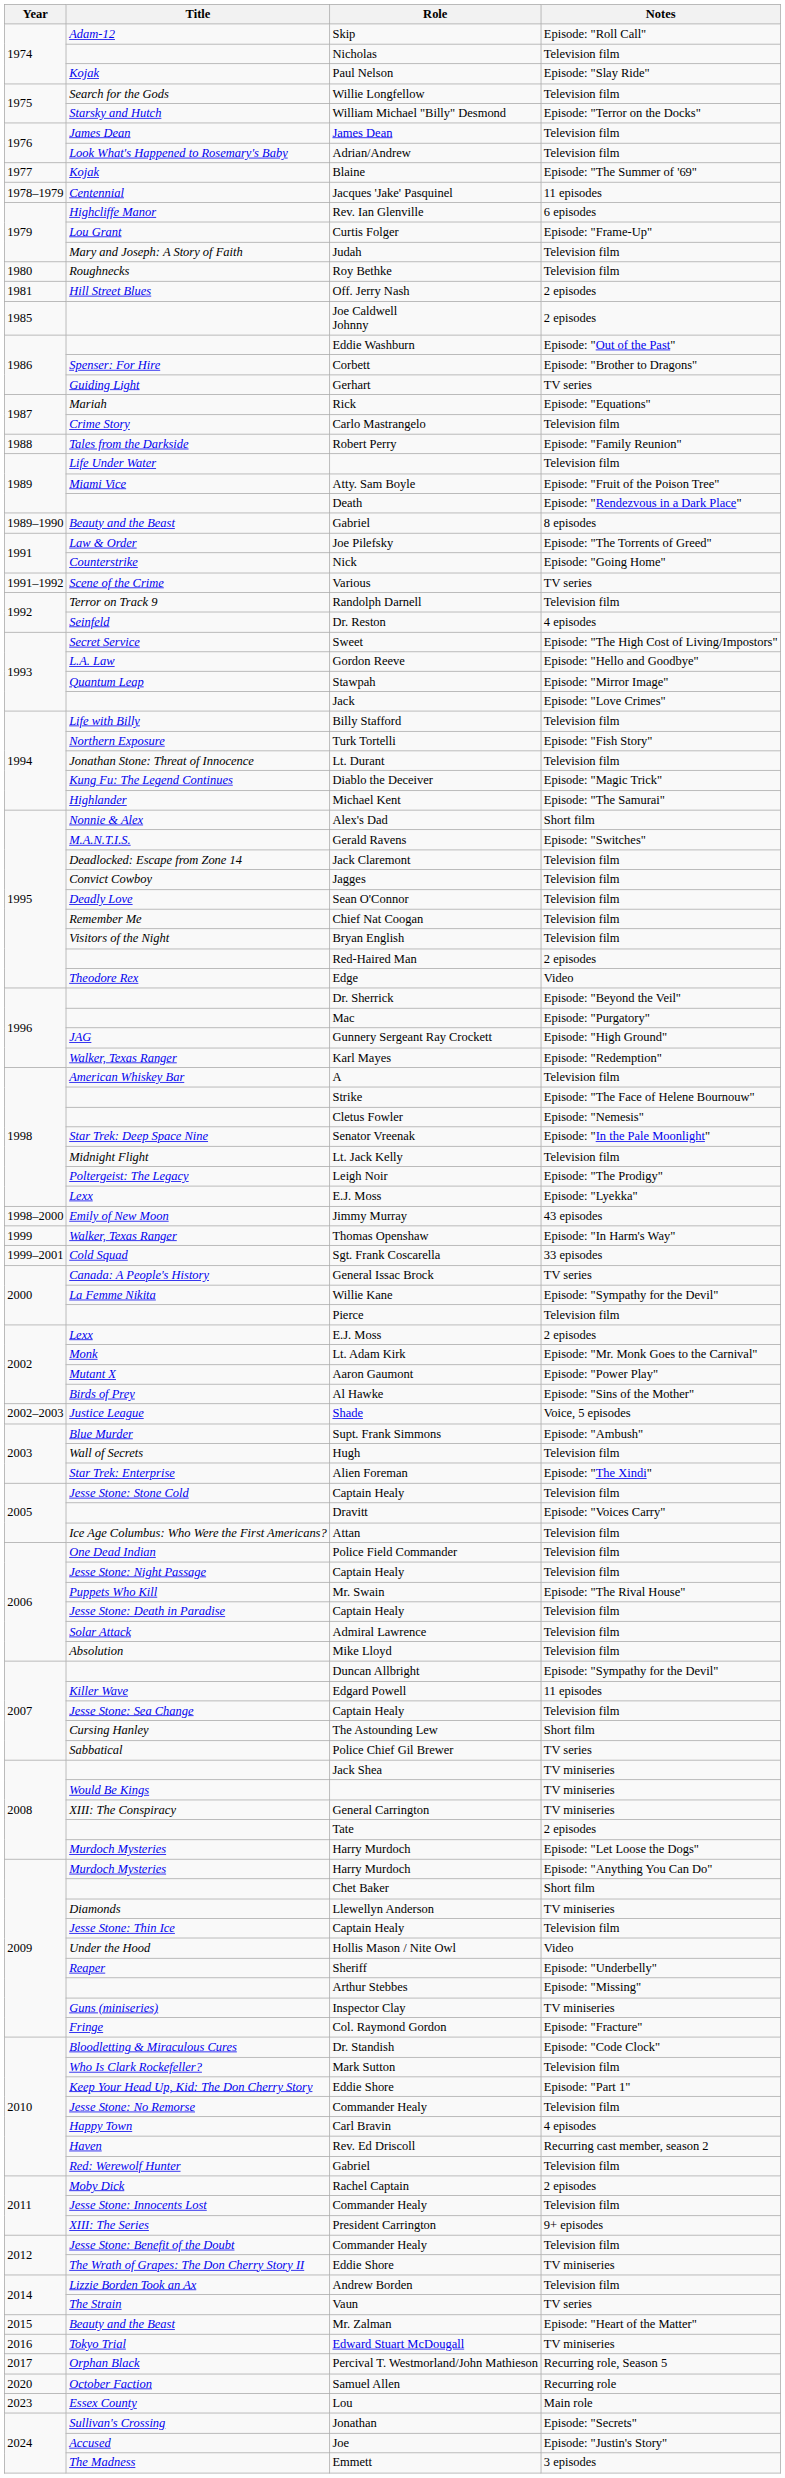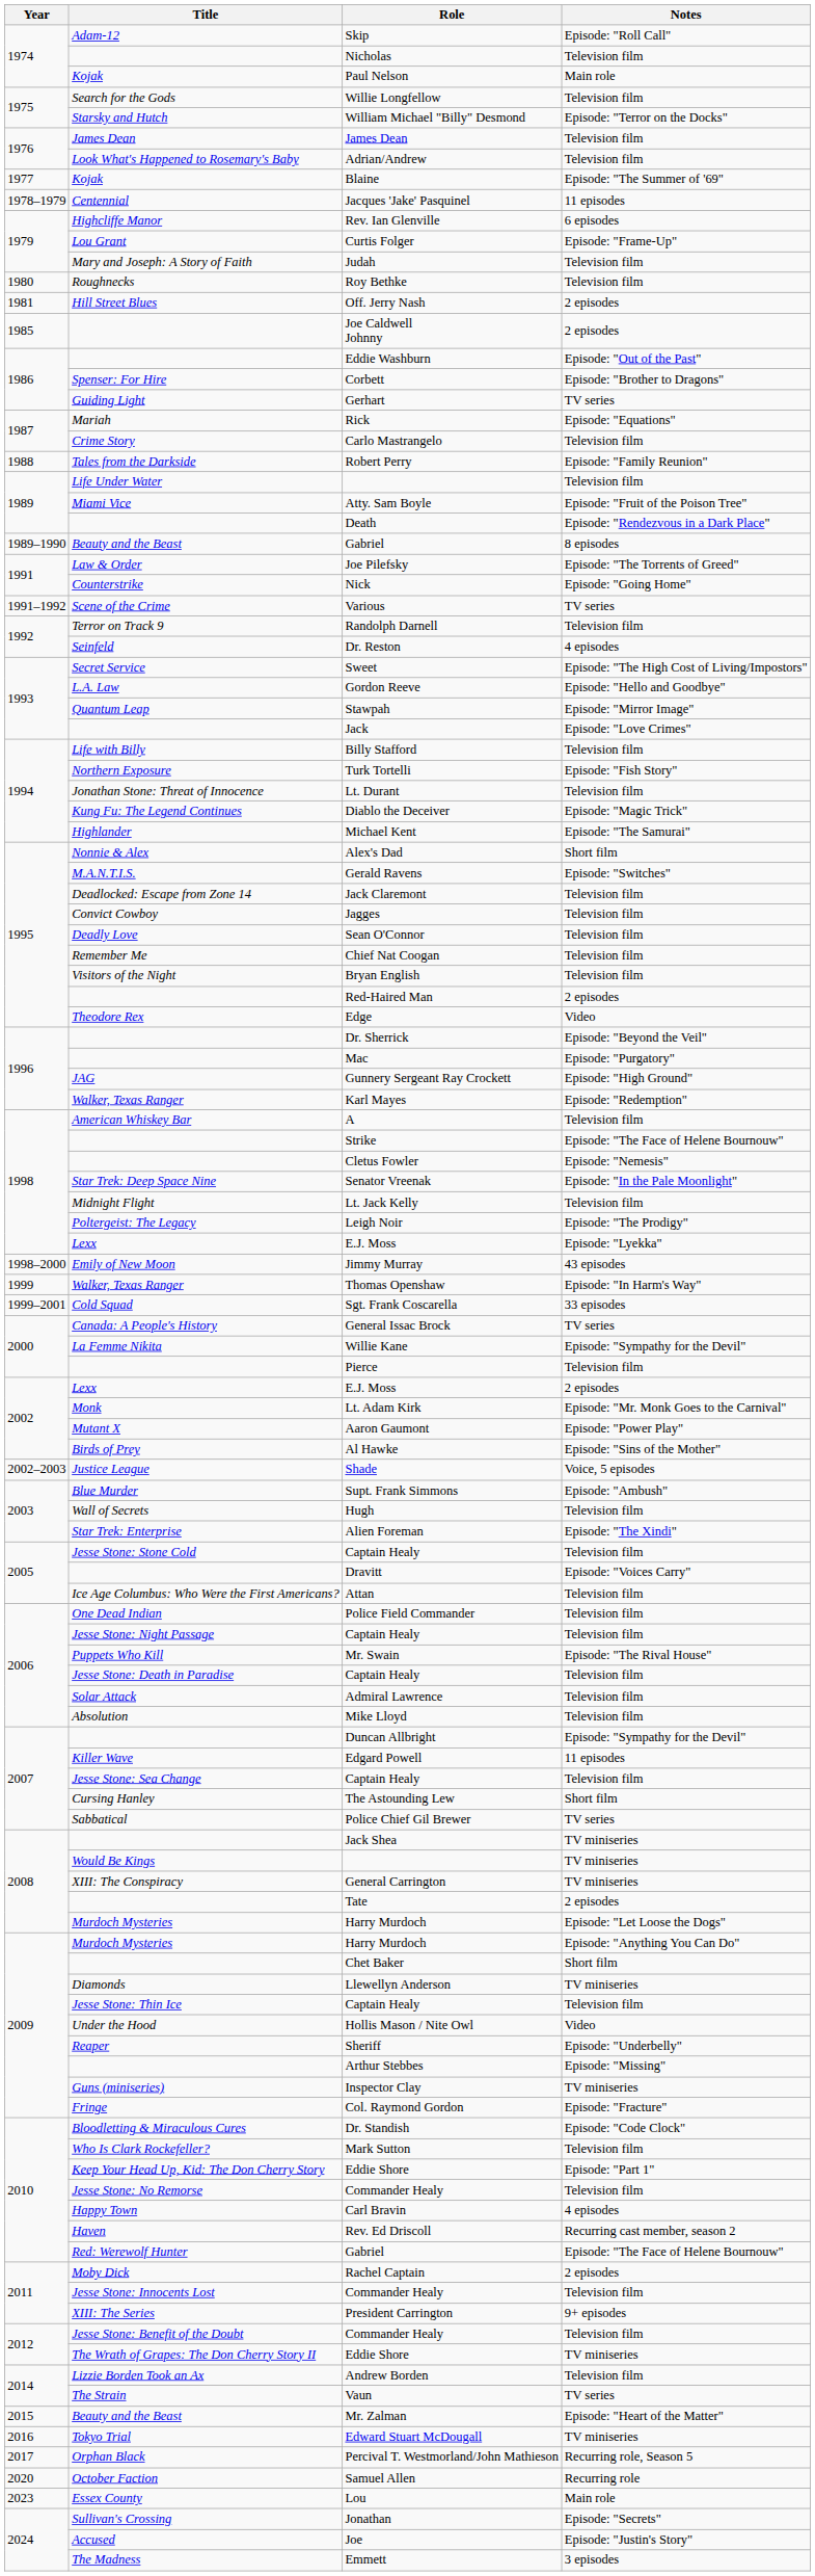 <table class="wikitable sortable">
 <tr>
 <th>Year</th>
 <th>Title</th>
 <th>Role</th>
 <th class="unsortable">Notes</th>
 </tr>
 <tr>
 <td rowspan=3>1974</td>
 <td><em><a href='#'>Adam-12</a></em></td>
 <td>Skip</td>
 <td>Episode: "Roll Call"</td>
 </tr>
 <tr>
 <td><em></em></td>
 <td>Nicholas</td>
 <td>Television film</td>
 </tr>
 <tr>
 <td><em><a href='#'>Kojak</a></em></td>
 <td>Paul Nelson</td>
-<td>Episode: "Slay Ride"</td>
+<td>Main role</td>
 </tr>
 <tr>
 <td rowspan=2>1975</td>
 <td><em>Search for the Gods</em></td>
 <td>Willie Longfellow</td>
 <td>Television film</td>
 </tr>
 <tr>
 <td><em><a href='#'>Starsky and Hutch</a></em></td>
 <td>William Michael "Billy" Desmond</td>
 <td>Episode: "Terror on the Docks"</td>
 </tr>
 <tr>
 <td rowspan=2>1976</td>
 <td><em><a href='#'>James Dean</a></em></td>
 <td><a href='#'>James Dean</a></td>
 <td>Television film</td>
 </tr>
 <tr>
 <td><em><a href='#'>Look What's Happened to Rosemary's Baby</a></em></td>
 <td>Adrian/Andrew</td>
 <td>Television film</td>
 </tr>
 <tr>
 <td>1977</td>
 <td><em><a href='#'>Kojak</a></em></td>
 <td>Blaine</td>
 <td>Episode: "The Summer of '69"</td>
 </tr>
 <tr>
 <td>1978–1979</td>
 <td><em><a href='#'>Centennial</a></em></td>
 <td>Jacques 'Jake' Pasquinel</td>
 <td>11 episodes</td>
 </tr>
 <tr>
 <td rowspan=3>1979</td>
 <td><em><a href='#'>Highcliffe Manor</a></em></td>
 <td>Rev. Ian Glenville</td>
 <td>6 episodes</td>
 </tr>
 <tr>
 <td><em><a href='#'>Lou Grant</a></em></td>
 <td>Curtis Folger</td>
 <td>Episode: "Frame-Up"</td>
 </tr>
 <tr>
 <td><em>Mary and Joseph: A Story of Faith</em></td>
 <td>Judah</td>
 <td>Television film</td>
 </tr>
 <tr>
 <td>1980</td>
 <td><em>Roughnecks</em></td>
 <td>Roy Bethke</td>
 <td>Television film</td>
 </tr>
 <tr>
 <td>1981</td>
 <td><em><a href='#'>Hill Street Blues</a></em></td>
 <td>Off. Jerry Nash</td>
 <td>2 episodes</td>
 </tr>
 <tr>
 <td>1985</td>
 <td><em></em></td>
 <td>Joe Caldwell<br>Johnny</td>
 <td>2 episodes</td>
 </tr>
 <tr>
 <td rowspan=3>1986</td>
 <td><em></em></td>
 <td>Eddie Washburn</td>
 <td>Episode: "<a href='#'>Out of the Past</a>"</td>
 </tr>
 <tr>
 <td><em><a href='#'>Spenser: For Hire</a></em></td>
 <td>Corbett</td>
 <td>Episode: "Brother to Dragons"</td>
 </tr>
 <tr>
 <td><em><a href='#'>Guiding Light</a></em></td>
 <td>Gerhart</td>
 <td>TV series</td>
 </tr>
 <tr>
 <td rowspan=2>1987</td>
 <td><em>Mariah</em></td>
 <td>Rick</td>
 <td>Episode: "Equations"</td>
 </tr>
 <tr>
 <td><em><a href='#'>Crime Story</a></em></td>
 <td>Carlo Mastrangelo</td>
 <td>Television film</td>
 </tr>
 <tr>
 <td>1988</td>
 <td><em><a href='#'>Tales from the Darkside</a></em></td>
 <td>Robert Perry</td>
 <td>Episode: "Family Reunion"</td>
 </tr>
 <tr>
 <td rowspan=3>1989</td>
 <td><em><a href='#'>Life Under Water</a></em></td>
 <td></td>
 <td>Television film</td>
 </tr>
 <tr>
 <td><em><a href='#'>Miami Vice</a></em></td>
 <td>Atty. Sam Boyle</td>
 <td>Episode: "Fruit of the Poison Tree"</td>
 </tr>
 <tr>
 <td><em></em></td>
 <td>Death</td>
 <td>Episode: "<a href='#'>Rendezvous in a Dark Place</a>"</td>
 </tr>
 <tr>
 <td>1989–1990</td>
 <td><em><a href='#'>Beauty and the Beast</a></em></td>
 <td>Gabriel</td>
 <td>8 episodes</td>
 </tr>
 <tr>
 <td rowspan=2>1991</td>
 <td><em><a href='#'>Law & Order</a></em></td>
 <td>Joe Pilefsky</td>
 <td>Episode: "The Torrents of Greed"</td>
 </tr>
 <tr>
 <td><em><a href='#'>Counterstrike</a></em></td>
 <td>Nick</td>
 <td>Episode: "Going Home"</td>
 </tr>
 <tr>
 <td>1991–1992</td>
 <td><em><a href='#'>Scene of the Crime</a></em></td>
 <td>Various</td>
 <td>TV series</td>
 </tr>
 <tr>
 <td rowspan=2>1992</td>
 <td><em>Terror on Track 9</em></td>
 <td>Randolph Darnell</td>
 <td>Television film</td>
 </tr>
 <tr>
 <td><em><a href='#'>Seinfeld</a></em></td>
 <td>Dr. Reston</td>
 <td>4 episodes</td>
 </tr>
 <tr>
 <td rowspan=4>1993</td>
 <td><em><a href='#'>Secret Service</a></em></td>
 <td>Sweet</td>
 <td>Episode: "The High Cost of Living/Impostors"</td>
 </tr>
 <tr>
 <td><em><a href='#'>L.A. Law</a></em></td>
 <td>Gordon Reeve</td>
 <td>Episode: "Hello and Goodbye"</td>
 </tr>
 <tr>
 <td><em><a href='#'>Quantum Leap</a></em></td>
 <td>Stawpah</td>
 <td>Episode: "Mirror Image"</td>
 </tr>
 <tr>
 <td><em></em></td>
 <td>Jack</td>
 <td>Episode: "Love Crimes"</td>
 </tr>
 <tr>
 <td rowspan=5>1994</td>
 <td><em><a href='#'>Life with Billy</a></em></td>
 <td>Billy Stafford</td>
 <td>Television film</td>
 </tr>
 <tr>
 <td><em><a href='#'>Northern Exposure</a></em></td>
 <td>Turk Tortelli</td>
 <td>Episode: "Fish Story"</td>
 </tr>
 <tr>
 <td><em>Jonathan Stone: Threat of Innocence</em></td>
 <td>Lt. Durant</td>
 <td>Television film</td>
 </tr>
 <tr>
 <td><em><a href='#'>Kung Fu: The Legend Continues</a></em></td>
 <td>Diablo the Deceiver</td>
 <td>Episode: "Magic Trick"</td>
 </tr>
 <tr>
 <td><em><a href='#'>Highlander</a></em></td>
 <td>Michael Kent</td>
 <td>Episode: "The Samurai"</td>
 </tr>
 <tr>
 <td rowspan=9>1995</td>
 <td><em><a href='#'>Nonnie & Alex</a></em></td>
 <td>Alex's Dad</td>
 <td>Short film</td>
 </tr>
 <tr>
 <td><em><a href='#'>M.A.N.T.I.S.</a></em></td>
 <td>Gerald Ravens</td>
 <td>Episode: "Switches"</td>
 </tr>
 <tr>
 <td><em>Deadlocked: Escape from Zone 14</em></td>
 <td>Jack Claremont</td>
 <td>Television film</td>
 </tr>
 <tr>
 <td><em>Convict Cowboy</em></td>
 <td>Jagges</td>
 <td>Television film</td>
 </tr>
 <tr>
 <td><em><a href='#'>Deadly Love</a></em></td>
 <td>Sean O'Connor</td>
 <td>Television film</td>
 </tr>
 <tr>
 <td><em>Remember Me</em></td>
 <td>Chief Nat Coogan</td>
 <td>Television film</td>
 </tr>
 <tr>
 <td><em>Visitors of the Night</em></td>
 <td>Bryan English</td>
 <td>Television film</td>
 </tr>
 <tr>
 <td><em></em></td>
 <td>Red-Haired Man</td>
 <td>2 episodes</td>
 </tr>
 <tr>
 <td><em><a href='#'>Theodore Rex</a></em></td>
 <td>Edge</td>
 <td>Video</td>
 </tr>
 <tr>
 <td rowspan=4>1996</td>
 <td><em></em></td>
 <td>Dr. Sherrick</td>
 <td>Episode: "Beyond the Veil"</td>
 </tr>
 <tr>
 <td><em></em></td>
 <td>Mac</td>
 <td>Episode: "Purgatory"</td>
 </tr>
 <tr>
 <td><em><a href='#'>JAG</a></em></td>
 <td>Gunnery Sergeant Ray Crockett</td>
 <td>Episode: "High Ground"</td>
 </tr>
 <tr>
 <td><em><a href='#'>Walker, Texas Ranger</a></em></td>
 <td>Karl Mayes</td>
 <td>Episode: "Redemption"</td>
 </tr>
 <tr>
 <td rowspan=7>1998</td>
 <td><em><a href='#'>American Whiskey Bar</a></em></td>
 <td>A</td>
 <td>Television film</td>
 </tr>
 <tr>
 <td><em></em></td>
 <td>Strike</td>
 <td>Episode: "The Face of Helene Bournouw"</td>
 </tr>
 <tr>
 <td><em></em></td>
 <td>Cletus Fowler</td>
 <td>Episode: "Nemesis"</td>
 </tr>
 <tr>
 <td><em><a href='#'>Star Trek: Deep Space Nine</a></em></td>
 <td>Senator Vreenak</td>
 <td>Episode: "<a href='#'>In the Pale Moonlight</a>"</td>
 </tr>
 <tr>
 <td><em>Midnight Flight</em></td>
 <td>Lt. Jack Kelly</td>
 <td>Television film</td>
 </tr>
 <tr>
 <td><em><a href='#'>Poltergeist: The Legacy</a></em></td>
 <td>Leigh Noir</td>
 <td>Episode: "The Prodigy"</td>
 </tr>
 <tr>
 <td><em><a href='#'>Lexx</a></em></td>
 <td>E.J. Moss</td>
 <td>Episode: "Lyekka"</td>
 </tr>
 <tr>
 <td>1998–2000</td>
 <td><em><a href='#'>Emily of New Moon</a></em></td>
 <td>Jimmy Murray</td>
 <td>43 episodes</td>
 </tr>
 <tr>
 <td>1999</td>
 <td><em><a href='#'>Walker, Texas Ranger</a></em></td>
 <td>Thomas Openshaw</td>
 <td>Episode: "In Harm's Way"</td>
 </tr>
 <tr>
 <td>1999–2001</td>
 <td><em><a href='#'>Cold Squad</a></em></td>
 <td>Sgt. Frank Coscarella</td>
 <td>33 episodes</td>
 </tr>
 <tr>
 <td rowspan=3>2000</td>
 <td><em><a href='#'>Canada: A People's History</a></em></td>
 <td>General Issac Brock</td>
 <td>TV series</td>
 </tr>
 <tr>
 <td><em><a href='#'>La Femme Nikita</a></em></td>
 <td>Willie Kane</td>
 <td>Episode: "Sympathy for the Devil"</td>
 </tr>
 <tr>
 <td data-sort-value="Hustle, The"><em></em></td>
 <td>Pierce</td>
 <td>Television film</td>
 </tr>
 <tr>
 <td rowspan=4>2002</td>
 <td><em><a href='#'>Lexx</a></em></td>
 <td>E.J. Moss</td>
 <td>2 episodes</td>
 </tr>
 <tr>
 <td><em><a href='#'>Monk</a></em></td>
 <td>Lt. Adam Kirk</td>
 <td>Episode: "Mr. Monk Goes to the Carnival"</td>
 </tr>
 <tr>
 <td><em><a href='#'>Mutant X</a></em></td>
 <td>Aaron Gaumont</td>
 <td>Episode: "Power Play"</td>
 </tr>
 <tr>
 <td><em><a href='#'>Birds of Prey</a></em></td>
 <td>Al Hawke</td>
 <td>Episode: "Sins of the Mother"</td>
 </tr>
 <tr>
 <td>2002–2003</td>
 <td><em><a href='#'>Justice League</a></em></td>
 <td><a href='#'>Shade</a></td>
 <td>Voice, 5 episodes</td>
 </tr>
 <tr>
 <td rowspan=3>2003</td>
 <td><em><a href='#'>Blue Murder</a></em></td>
 <td>Supt. Frank Simmons</td>
 <td>Episode: "Ambush"</td>
 </tr>
 <tr>
 <td><em>Wall of Secrets</em></td>
 <td>Hugh</td>
 <td>Television film</td>
 </tr>
 <tr>
 <td><em><a href='#'>Star Trek: Enterprise</a></em></td>
 <td>Alien Foreman</td>
 <td>Episode: "<a href='#'>The Xindi</a>"</td>
 </tr>
 <tr>
 <td rowspan=3>2005</td>
 <td><em><a href='#'>Jesse Stone: Stone Cold</a></em></td>
 <td>Captain Healy</td>
 <td>Television film</td>
 </tr>
 <tr>
 <td><em></em></td>
 <td>Dravitt</td>
 <td>Episode: "Voices Carry"</td>
 </tr>
 <tr>
 <td><em>Ice Age Columbus: Who Were the First Americans?</em></td>
 <td>Attan</td>
 <td>Television film</td>
 </tr>
 <tr>
 <td rowspan=6>2006</td>
 <td><em><a href='#'>One Dead Indian</a></em></td>
 <td>Police Field Commander</td>
 <td>Television film</td>
 </tr>
 <tr>
 <td><em><a href='#'>Jesse Stone: Night Passage</a></em></td>
 <td>Captain Healy</td>
 <td>Television film</td>
 </tr>
 <tr>
 <td><em><a href='#'>Puppets Who Kill</a></em></td>
 <td>Mr. Swain</td>
 <td>Episode: "The Rival House"</td>
 </tr>
 <tr>
 <td><em><a href='#'>Jesse Stone: Death in Paradise</a></em></td>
 <td>Captain Healy</td>
 <td>Television film</td>
 </tr>
 <tr>
 <td><em><a href='#'>Solar Attack</a></em></td>
 <td>Admiral Lawrence</td>
 <td>Television film</td>
 </tr>
 <tr>
 <td><em>Absolution</em></td>
 <td>Mike Lloyd</td>
 <td>Television film</td>
 </tr>
 <tr>
 <td rowspan=5>2007</td>
 <td><em></em></td>
 <td>Duncan Allbright</td>
 <td>Episode: "Sympathy for the Devil"</td>
 </tr>
 <tr>
 <td><em><a href='#'>Killer Wave</a></em></td>
 <td>Edgard Powell</td>
 <td>11 episodes</td>
 </tr>
 <tr>
 <td><em><a href='#'>Jesse Stone: Sea Change</a></em></td>
 <td>Captain Healy</td>
 <td>Television film</td>
 </tr>
 <tr>
 <td><em>Cursing Hanley</em></td>
 <td>The Astounding Lew</td>
 <td>Short film</td>
 </tr>
 <tr>
 <td><em>Sabbatical</em></td>
 <td>Police Chief Gil Brewer</td>
 <td>TV series</td>
 </tr>
 <tr>
 <td rowspan=5>2008</td>
 <td><em></em></td>
 <td>Jack Shea</td>
 <td>TV miniseries</td>
 </tr>
 <tr>
 <td><em><a href='#'>Would Be Kings</a></em></td>
 <td></td>
 <td>TV miniseries</td>
 </tr>
 <tr>
 <td><em>XIII: The Conspiracy</em></td>
 <td>General Carrington</td>
 <td>TV miniseries</td>
 </tr>
 <tr>
 <td><em></em></td>
 <td>Tate</td>
 <td>2 episodes</td>
 </tr>
 <tr>
 <td><em><a href='#'>Murdoch Mysteries</a></em></td>
 <td>Harry Murdoch</td>
 <td>Episode: "Let Loose the Dogs"</td>
 </tr>
 <tr>
 <td rowspan=9>2009</td>
 <td><em><a href='#'>Murdoch Mysteries</a></em></td>
 <td>Harry Murdoch</td>
 <td>Episode: "Anything You Can Do"</td>
 </tr>
 <tr>
 <td><em></em></td>
 <td>Chet Baker</td>
 <td>Short film</td>
 </tr>
 <tr>
 <td><em>Diamonds</em></td>
 <td>Llewellyn Anderson</td>
 <td>TV miniseries</td>
 </tr>
 <tr>
 <td><em><a href='#'>Jesse Stone: Thin Ice</a></em></td>
 <td>Captain Healy</td>
 <td>Television film</td>
 </tr>
 <tr>
 <td><em>Under the Hood</em></td>
 <td>Hollis Mason / Nite Owl</td>
 <td>Video</td>
 </tr>
 <tr>
 <td><em><a href='#'>Reaper</a></em></td>
 <td>Sheriff</td>
 <td>Episode: "Underbelly"</td>
 </tr>
 <tr>
 <td><em></em></td>
 <td>Arthur Stebbes</td>
 <td>Episode: "Missing"</td>
 </tr>
 <tr>
 <td><em><a href='#'>Guns (miniseries)</a></em></td>
 <td>Inspector Clay</td>
 <td>TV miniseries</td>
 </tr>
 <tr>
 <td><em><a href='#'>Fringe</a></em></td>
 <td>Col. Raymond Gordon</td>
 <td>Episode: "Fracture"</td>
 </tr>
 <tr>
 <td rowspan=7>2010</td>
 <td><em><a href='#'>Bloodletting & Miraculous Cures</a></em></td>
 <td>Dr. Standish</td>
 <td>Episode: "Code Clock"</td>
 </tr>
 <tr>
 <td><em><a href='#'>Who Is Clark Rockefeller?</a></em></td>
 <td>Mark Sutton</td>
 <td>Television film</td>
 </tr>
 <tr>
 <td><em><a href='#'>Keep Your Head Up, Kid: The Don Cherry Story</a></em></td>
 <td>Eddie Shore</td>
 <td>Episode: "Part 1"</td>
 </tr>
 <tr>
 <td><em><a href='#'>Jesse Stone: No Remorse</a></em></td>
 <td>Commander Healy</td>
 <td>Television film</td>
 </tr>
 <tr>
 <td><em><a href='#'>Happy Town</a></em></td>
 <td>Carl Bravin</td>
 <td>4 episodes</td>
 </tr>
 <tr>
 <td><em><a href='#'>Haven</a></em></td>
 <td>Rev. Ed Driscoll</td>
 <td>Recurring cast member, season 2</td>
 </tr>
 <tr>
 <td><em><a href='#'>Red: Werewolf Hunter</a></em></td>
 <td>Gabriel</td>
-<td>Television film</td>
+<td>Episode: "The Face of Helene Bournouw"</td>
 </tr>
 <tr>
 <td rowspan=3>2011</td>
 <td><em><a href='#'>Moby Dick</a></em></td>
 <td>Rachel Captain</td>
 <td>2 episodes</td>
 </tr>
 <tr>
 <td><em><a href='#'>Jesse Stone: Innocents Lost</a></em></td>
 <td>Commander Healy</td>
 <td>Television film</td>
 </tr>
 <tr>
 <td><em><a href='#'>XIII: The Series</a></em></td>
 <td>President Carrington</td>
 <td>9+ episodes</td>
 </tr>
 <tr>
 <td rowspan=2>2012</td>
 <td><em><a href='#'>Jesse Stone: Benefit of the Doubt</a></em></td>
 <td>Commander Healy</td>
 <td>Television film</td>
 </tr>
 <tr>
 <td data-sort-value="Wrath of Grapes: The Don Cherry Story II, The"><em><a href='#'>The Wrath of Grapes: The Don Cherry Story II</a></em></td>
 <td>Eddie Shore</td>
 <td>TV miniseries</td>
 </tr>
 <tr>
 <td rowspan=2>2014</td>
 <td><em><a href='#'>Lizzie Borden Took an Ax</a></em></td>
 <td>Andrew Borden</td>
 <td>Television film</td>
 </tr>
 <tr>
 <td data-sort-value="Strain, The"><em><a href='#'>The Strain</a></em></td>
 <td>Vaun</td>
 <td>TV series</td>
 </tr>
 <tr>
 <td>2015</td>
 <td><em><a href='#'>Beauty and the Beast</a></em></td>
 <td>Mr. Zalman</td>
 <td>Episode: "Heart of the Matter"</td>
 </tr>
 <tr>
 <td>2016</td>
 <td><em><a href='#'>Tokyo Trial</a></em></td>
 <td><a href='#'>Edward Stuart McDougall</a></td>
 <td>TV miniseries</td>
 </tr>
 <tr>
 <td>2017</td>
 <td><em><a href='#'>Orphan Black</a></em></td>
 <td>Percival T. Westmorland/John Mathieson</td>
 <td>Recurring role, Season 5</td>
 </tr>
 <tr>
 <td>2020</td>
 <td><em><a href='#'>October Faction</a></em></td>
 <td>Samuel Allen</td>
 <td>Recurring role</td>
 </tr>
 <tr>
 <td>2023</td>
 <td><em><a href='#'>Essex County</a></em></td>
 <td>Lou</td>
 <td>Main role</td>
 </tr>
 <tr>
 <td rowspan=3>2024</td>
 <td><em><a href='#'>Sullivan's Crossing</a></em></td>
 <td>Jonathan</td>
 <td>Episode: "Secrets"</td>
 </tr>
 <tr>
 <td><em><a href='#'>Accused</a></em></td>
 <td>Joe</td>
 <td>Episode: "Justin's Story"</td>
 </tr>
 <tr>
 <td><em><a href='#'>The Madness</a></em></td>
 <td>Emmett</td>
 <td>3 episodes</td>
 </tr>
 </table>
